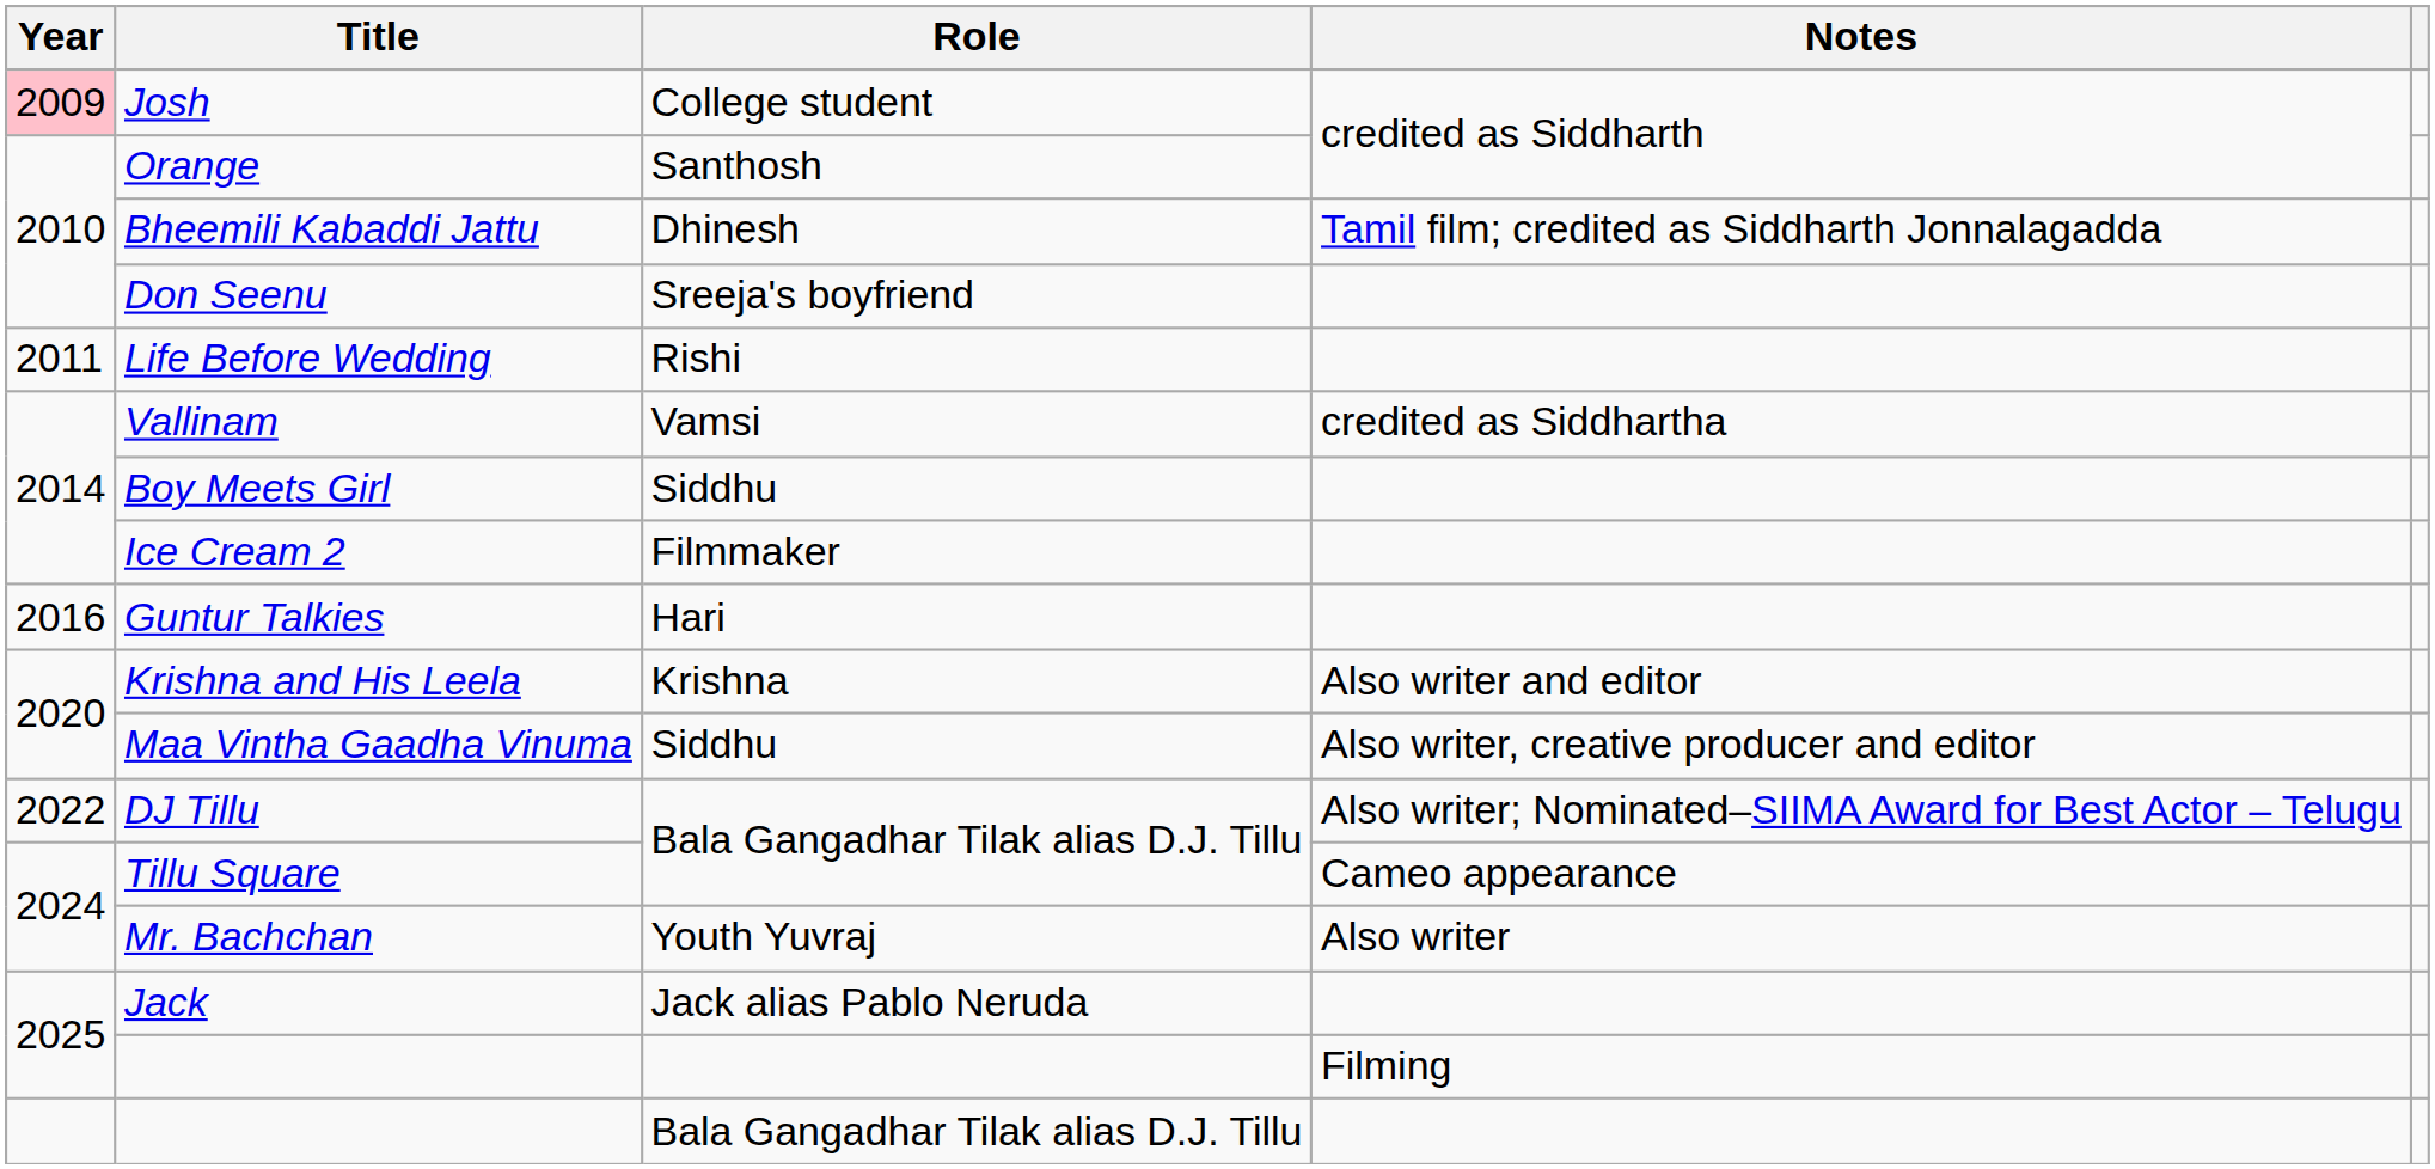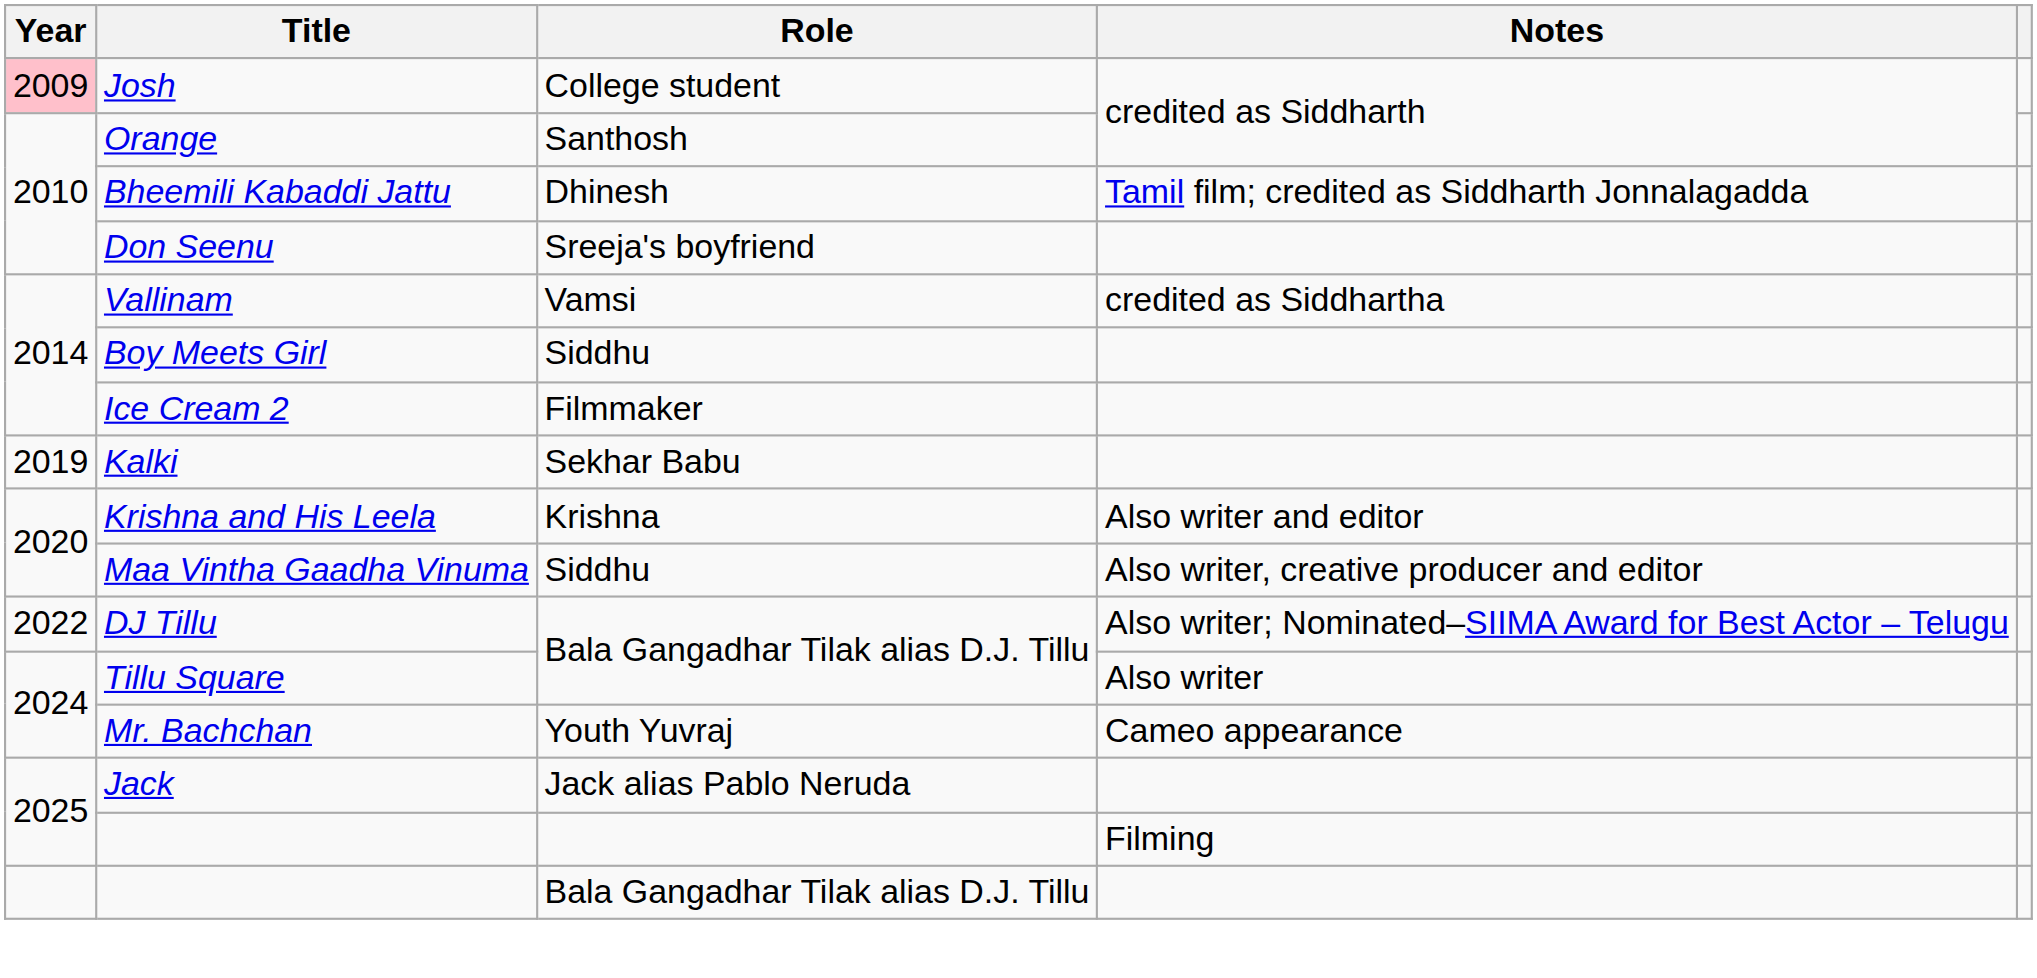 <table class="wikitable sortable">
 <tr>
 <th>Year</th>
 <th>Title</th>
 <th>Role</th>
 <th scope="col" class="unsortable">Notes</th>
 <th scope="col" class="unsortable"></th>
 </tr>
 <tr>
 <td style="background: pink;">2009</td>
 <td><em><a href='#'>Josh</a></em></td>
 <td>College student</td>
 <td rowspan="2">credited as Siddharth</td>
 <td></td>
 </tr>
 <tr>
 <td rowspan="3">2010</td>
 <td><em><a href='#'>Orange</a></em></td>
 <td>Santhosh</td>
 <td></td>
 </tr>
 <tr>
 <td><em><a href='#'>Bheemili Kabaddi Jattu</a></em></td>
 <td>Dhinesh</td>
 <td><a href='#'>Tamil</a> film; credited as Siddharth Jonnalagadda</td>
 <td></td>
 </tr>
 <tr>
 <td><em><a href='#'>Don Seenu</a></em></td>
 <td>Sreeja's boyfriend</td>
 <td></td>
 <td></td>
 </tr>
 <tr>
-<td>2011</td>
-<td><em><a href='#'>Life Before Wedding</a></em></td>
-<td>Rishi</td>
-<td></td>
-<td></td>
-</tr>
-<tr>
 <td rowspan="3">2014</td>
 <td><em><a href='#'>Vallinam</a></em></td>
 <td>Vamsi</td>
 <td>credited as Siddhartha</td>
 <td></td>
 </tr>
 <tr>
 <td><em><a href='#'>Boy Meets Girl</a></em></td>
 <td>Siddhu</td>
 <td></td>
 <td></td>
 </tr>
 <tr>
 <td><em><a href='#'>Ice Cream 2</a></em></td>
 <td>Filmmaker</td>
 <td></td>
 <td></td>
 </tr>
 <tr>
-<td>2016</td>
-<td><em><a href='#'>Guntur Talkies</a></em></td>
-<td>Hari</td>
+<td>2019</td>
+<td><em><a href='#'>Kalki</a></em></td>
+<td>Sekhar Babu</td>
 <td></td>
 <td></td>
 </tr>
 <tr>
 <td rowspan="2">2020</td>
 <td><em><a href='#'>Krishna and His Leela</a></em></td>
 <td>Krishna</td>
 <td>Also writer and editor</td>
 <td></td>
 </tr>
 <tr>
 <td><em><a href='#'>Maa Vintha Gaadha Vinuma</a></em></td>
 <td>Siddhu</td>
 <td>Also writer, creative producer and editor</td>
 <td></td>
 </tr>
 <tr>
 <td>2022</td>
 <td><em><a href='#'>DJ Tillu</a></em></td>
 <td rowspan="2">Bala Gangadhar Tilak alias D.J. Tillu</td>
 <td>Also writer; Nominated–<a href='#'>SIIMA Award for Best Actor – Telugu</a></td>
 <td></td>
 </tr>
 <tr>
 <td rowspan="2">2024</td>
 <td><em><a href='#'>Tillu Square</a></em></td>
-<td>Cameo appearance</td>
+<td>Also writer</td>
 <td></td>
 </tr>
 <tr>
 <td><em><a href='#'>Mr. Bachchan</a></em></td>
 <td>Youth Yuvraj</td>
-<td>Also writer</td>
+<td>Cameo appearance</td>
 <td></td>
 </tr>
 <tr>
 <td rowspan="2">2025</td>
 <td><em><a href='#'>Jack</a></em></td>
 <td>Jack alias Pablo Neruda</td>
 <td></td>
 <td></td>
 </tr>
 <tr>
 <td></td>
 <td></td>
 <td>Filming</td>
 <td></td>
 </tr>
 <tr>
 <td rowspan="2"></td>
 <td></td>
 <td>Bala Gangadhar Tilak alias D.J. Tillu</td>
 <td></td>
 <td></td>
 </tr>
 </table>
